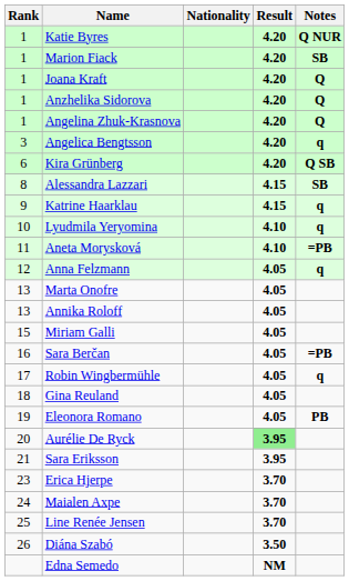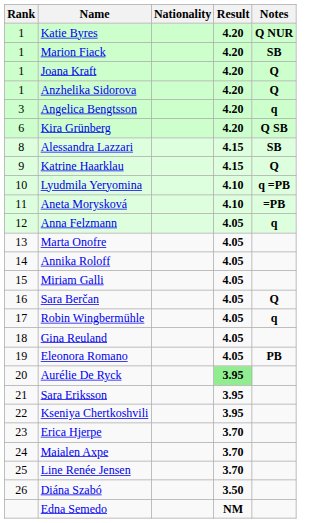 <table class="wikitable sortable" style="text-align:center">
 <tr>
 <th>Rank</th>
 <th>Name</th>
 <th>Nationality</th>
 <th>Result</th>
 <th>Notes</th>
 </tr>
 <tr bgcolor=ccffcc>
 <td>1</td>
 <td align=left><a href='#'>Katie Byres</a></td>
 <td align=left></td>
 <td><strong>4.20</strong></td>
 <td><strong>Q NUR</strong></td>
 </tr>
 <tr bgcolor=ccffcc>
 <td>1</td>
 <td align=left><a href='#'>Marion Fiack</a></td>
 <td align=left></td>
 <td><strong>4.20</strong></td>
 <td><strong>SB</strong></td>
 </tr>
 <tr bgcolor=ccffcc>
 <td>1</td>
 <td align=left><a href='#'>Joana Kraft</a></td>
 <td align=left></td>
 <td><strong>4.20</strong></td>
 <td><strong>Q</strong></td>
 </tr>
 <tr bgcolor=ccffcc>
 <td>1</td>
 <td align=left><a href='#'>Anzhelika Sidorova</a></td>
 <td align=left></td>
 <td><strong>4.20</strong></td>
 <td><strong>Q</strong></td>
 </tr>
 <tr bgcolor=ccffcc>
-<td>1</td>
-<td align=left><a href='#'>Angelina Zhuk-Krasnova</a></td>
-<td align=left></td>
-<td><strong>4.20</strong></td>
-<td><strong>Q</strong></td>
-</tr>
-<tr bgcolor=ccffcc>
 <td>3</td>
 <td align=left><a href='#'>Angelica Bengtsson</a></td>
 <td align=left></td>
 <td><strong>4.20</strong></td>
 <td><strong>q</strong></td>
 </tr>
 <tr bgcolor=ccffcc>
 <td>6</td>
 <td align=left><a href='#'>Kira Grünberg</a></td>
 <td align=left></td>
 <td><strong>4.20</strong></td>
 <td><strong>Q SB</strong></td>
 </tr>
 <tr bgcolor=ddffdd>
 <td>8</td>
 <td align=left><a href='#'>Alessandra Lazzari</a></td>
 <td align=left></td>
 <td><strong>4.15</strong></td>
 <td><strong>SB</strong></td>
 </tr>
 <tr bgcolor=ddffdd>
 <td>9</td>
 <td align=left><a href='#'>Katrine Haarklau</a></td>
 <td align=left></td>
 <td><strong>4.15</strong></td>
-<td><strong>q</strong></td>
+<td><strong>Q</strong></td>
 </tr>
 <tr bgcolor=ddffdd>
 <td>10</td>
 <td align=left><a href='#'>Lyudmila Yeryomina</a></td>
 <td align=left></td>
 <td><strong>4.10</strong></td>
-<td><strong>q</strong></td>
+<td><strong>q =PB</strong></td>
 </tr>
 <tr bgcolor=ddffdd>
 <td>11</td>
 <td align=left><a href='#'>Aneta Morysková</a></td>
 <td align=left></td>
 <td><strong>4.10</strong></td>
 <td><strong>=PB</strong></td>
 </tr>
 <tr bgcolor=ddffdd>
 <td>12</td>
 <td align=left><a href='#'>Anna Felzmann</a></td>
 <td align=left></td>
 <td><strong>4.05</strong></td>
 <td><strong>q</strong></td>
 </tr>
 <tr>
 <td>13</td>
 <td align=left><a href='#'>Marta Onofre</a></td>
 <td align=left></td>
 <td><strong>4.05</strong></td>
 <td></td>
 </tr>
 <tr>
-<td>13</td>
+<td>14</td>
 <td align=left><a href='#'>Annika Roloff</a></td>
 <td align=left></td>
 <td><strong>4.05</strong></td>
 <td></td>
 </tr>
 <tr>
 <td>15</td>
 <td align=left><a href='#'>Miriam Galli</a></td>
 <td align=left></td>
 <td><strong>4.05</strong></td>
 <td></td>
 </tr>
 <tr>
 <td>16</td>
 <td align=left><a href='#'>Sara Berčan</a></td>
 <td align=left></td>
 <td><strong>4.05</strong></td>
-<td><strong>=PB</strong></td>
+<td><strong>Q</strong></td>
 </tr>
 <tr>
 <td>17</td>
 <td align=left><a href='#'>Robin Wingbermühle</a></td>
 <td align=left></td>
 <td><strong>4.05</strong></td>
 <td><strong>q</strong></td>
 </tr>
 <tr>
 <td>18</td>
 <td align=left><a href='#'>Gina Reuland</a></td>
 <td align=left></td>
 <td><strong>4.05</strong></td>
 <td></td>
 </tr>
 <tr>
 <td>19</td>
 <td align=left><a href='#'>Eleonora Romano</a></td>
 <td align=left></td>
 <td><strong>4.05</strong></td>
 <td><strong>PB</strong></td>
 </tr>
 <tr>
 <td>20</td>
 <td align=left><a href='#'>Aurélie De Ryck</a></td>
 <td align=left></td>
 <td style="background: lightgreen;"><strong>3.95</strong></td>
 <td></td>
 </tr>
 <tr>
 <td>21</td>
 <td align=left><a href='#'>Sara Eriksson</a></td>
+<td align=left></td>
+<td><strong>3.95</strong></td>
+<td></td>
+</tr>
+<tr>
+<td>22</td>
+<td align=left><a href='#'>Kseniya Chertkoshvili</a></td>
 <td align=left></td>
 <td><strong>3.95</strong></td>
 <td></td>
 </tr>
 <tr>
 <td>23</td>
 <td align=left><a href='#'>Erica Hjerpe</a></td>
 <td align=left></td>
 <td><strong>3.70</strong></td>
 <td></td>
 </tr>
 <tr>
 <td>24</td>
 <td align=left><a href='#'>Maialen Axpe</a></td>
 <td align=left></td>
 <td><strong>3.70</strong></td>
 <td></td>
 </tr>
 <tr>
 <td>25</td>
 <td align=left><a href='#'>Line Renée Jensen</a></td>
 <td align=left></td>
 <td><strong>3.70</strong></td>
 <td></td>
 </tr>
 <tr>
 <td>26</td>
 <td align=left><a href='#'>Diána Szabó</a></td>
 <td align=left></td>
 <td><strong>3.50</strong></td>
 <td></td>
 </tr>
 <tr>
 <td></td>
 <td align=left><a href='#'>Edna Semedo</a></td>
 <td align=left></td>
 <td><strong>NM</strong></td>
 <td></td>
 </tr>
 </table>
